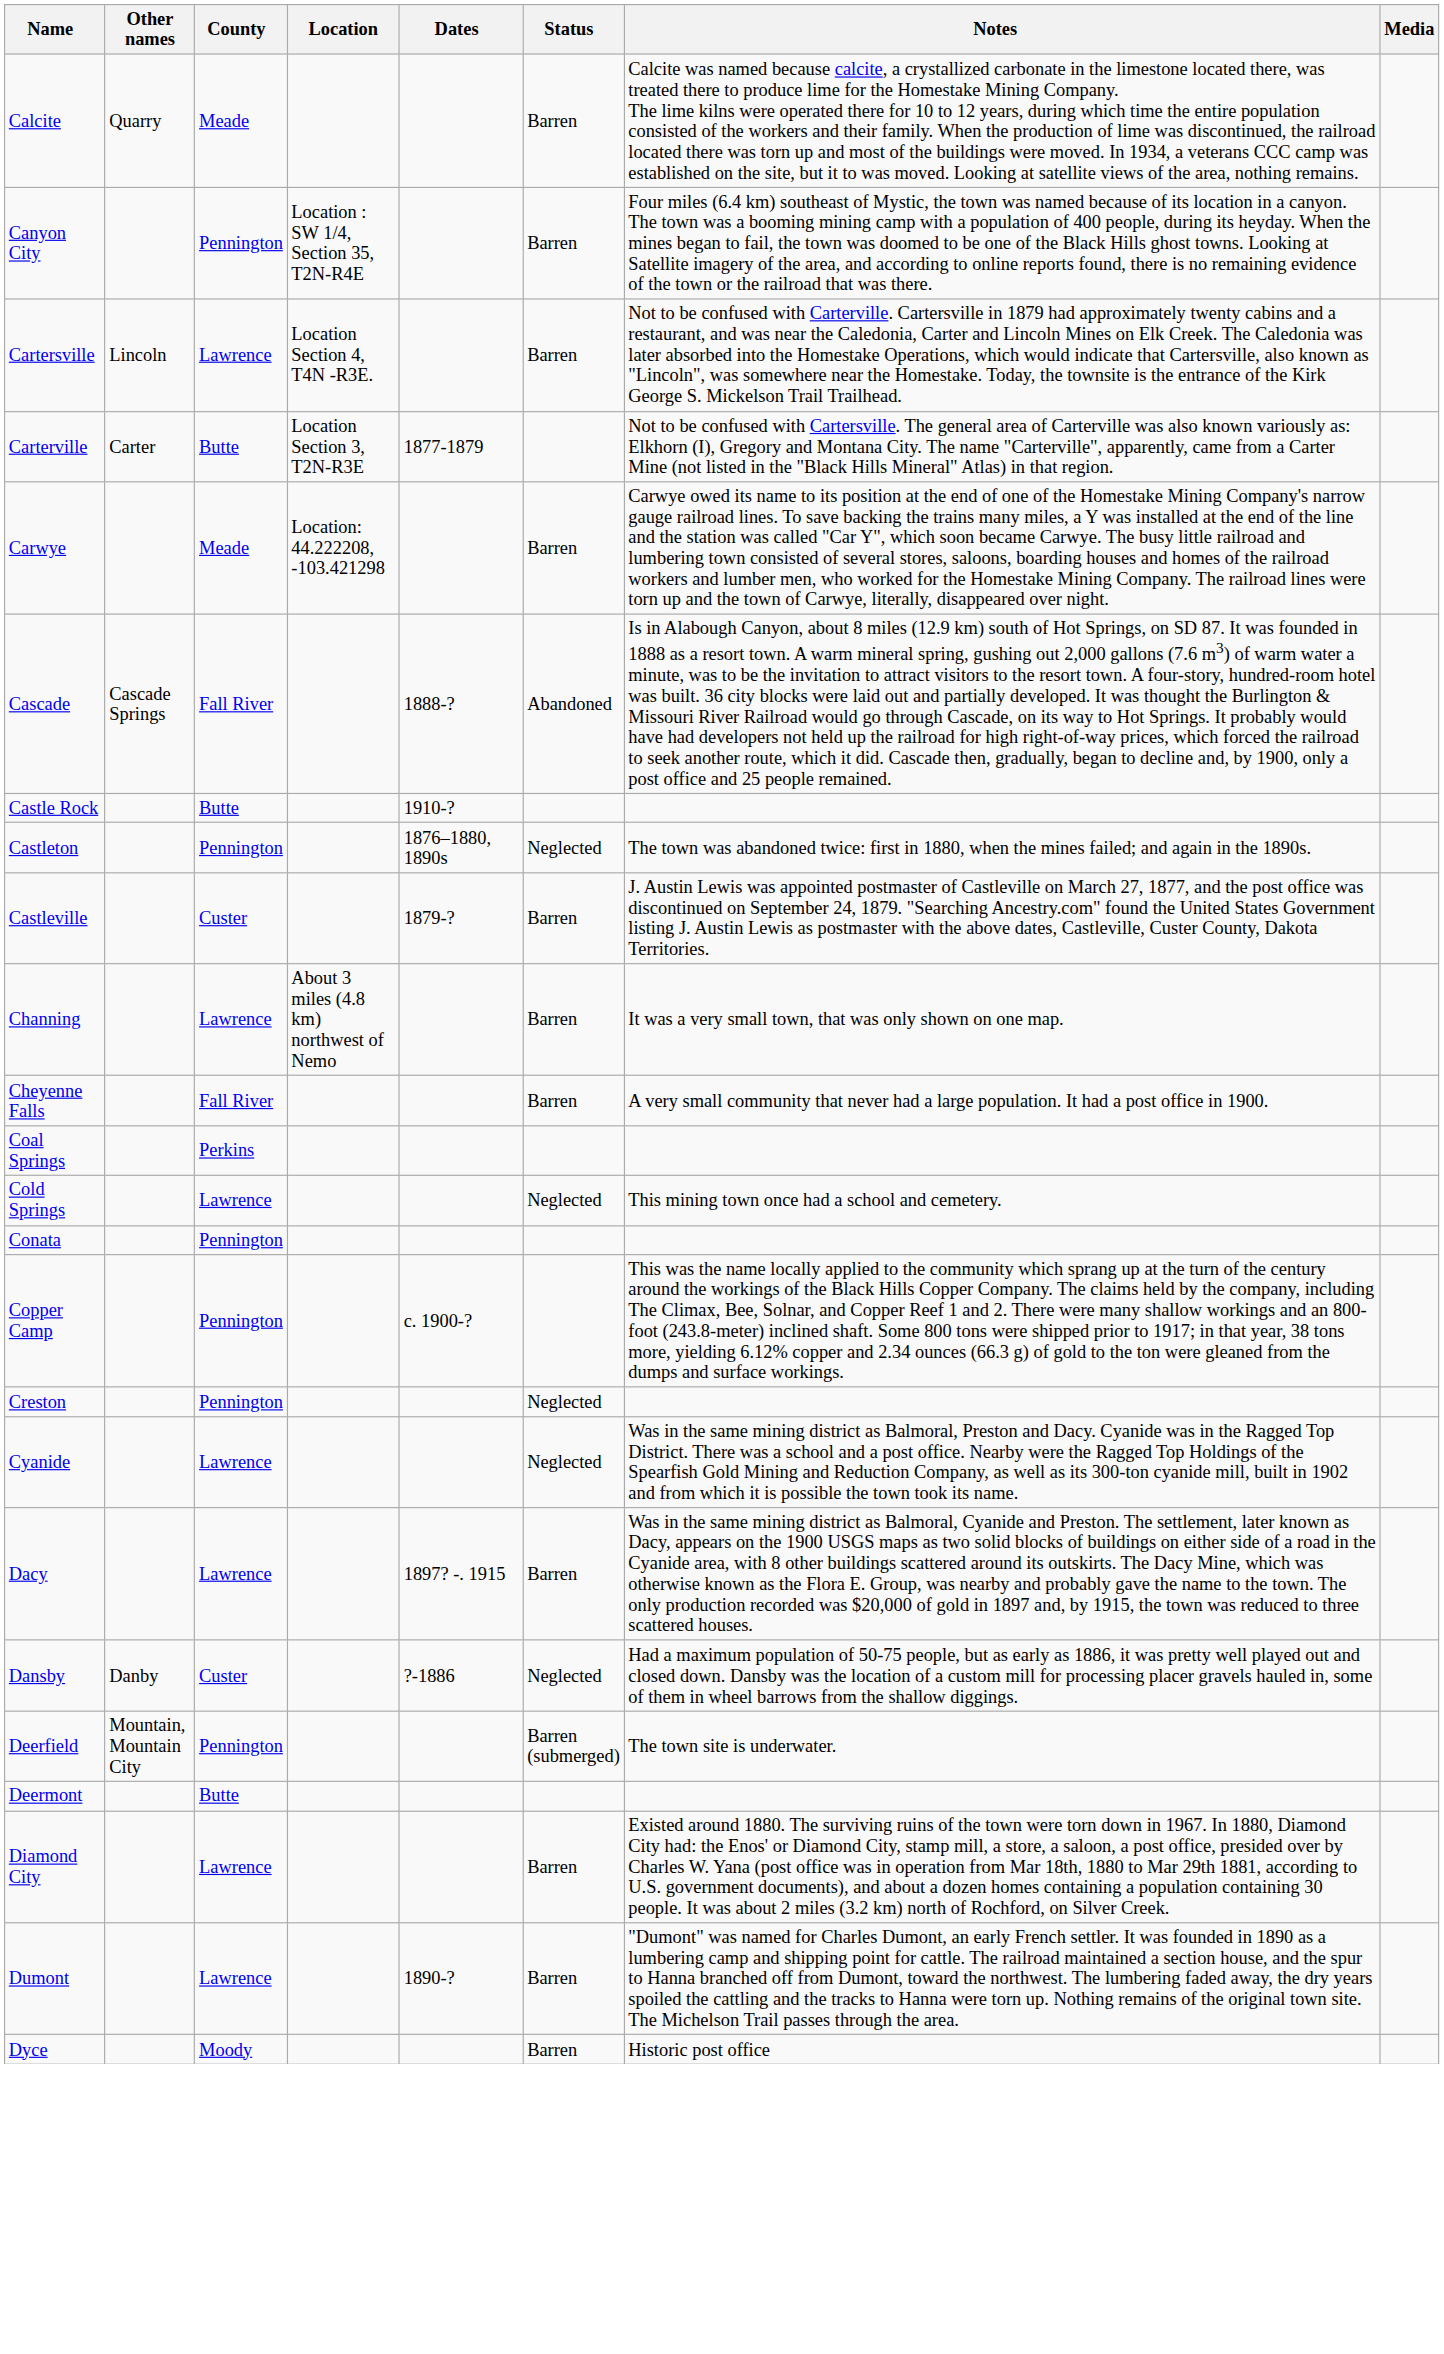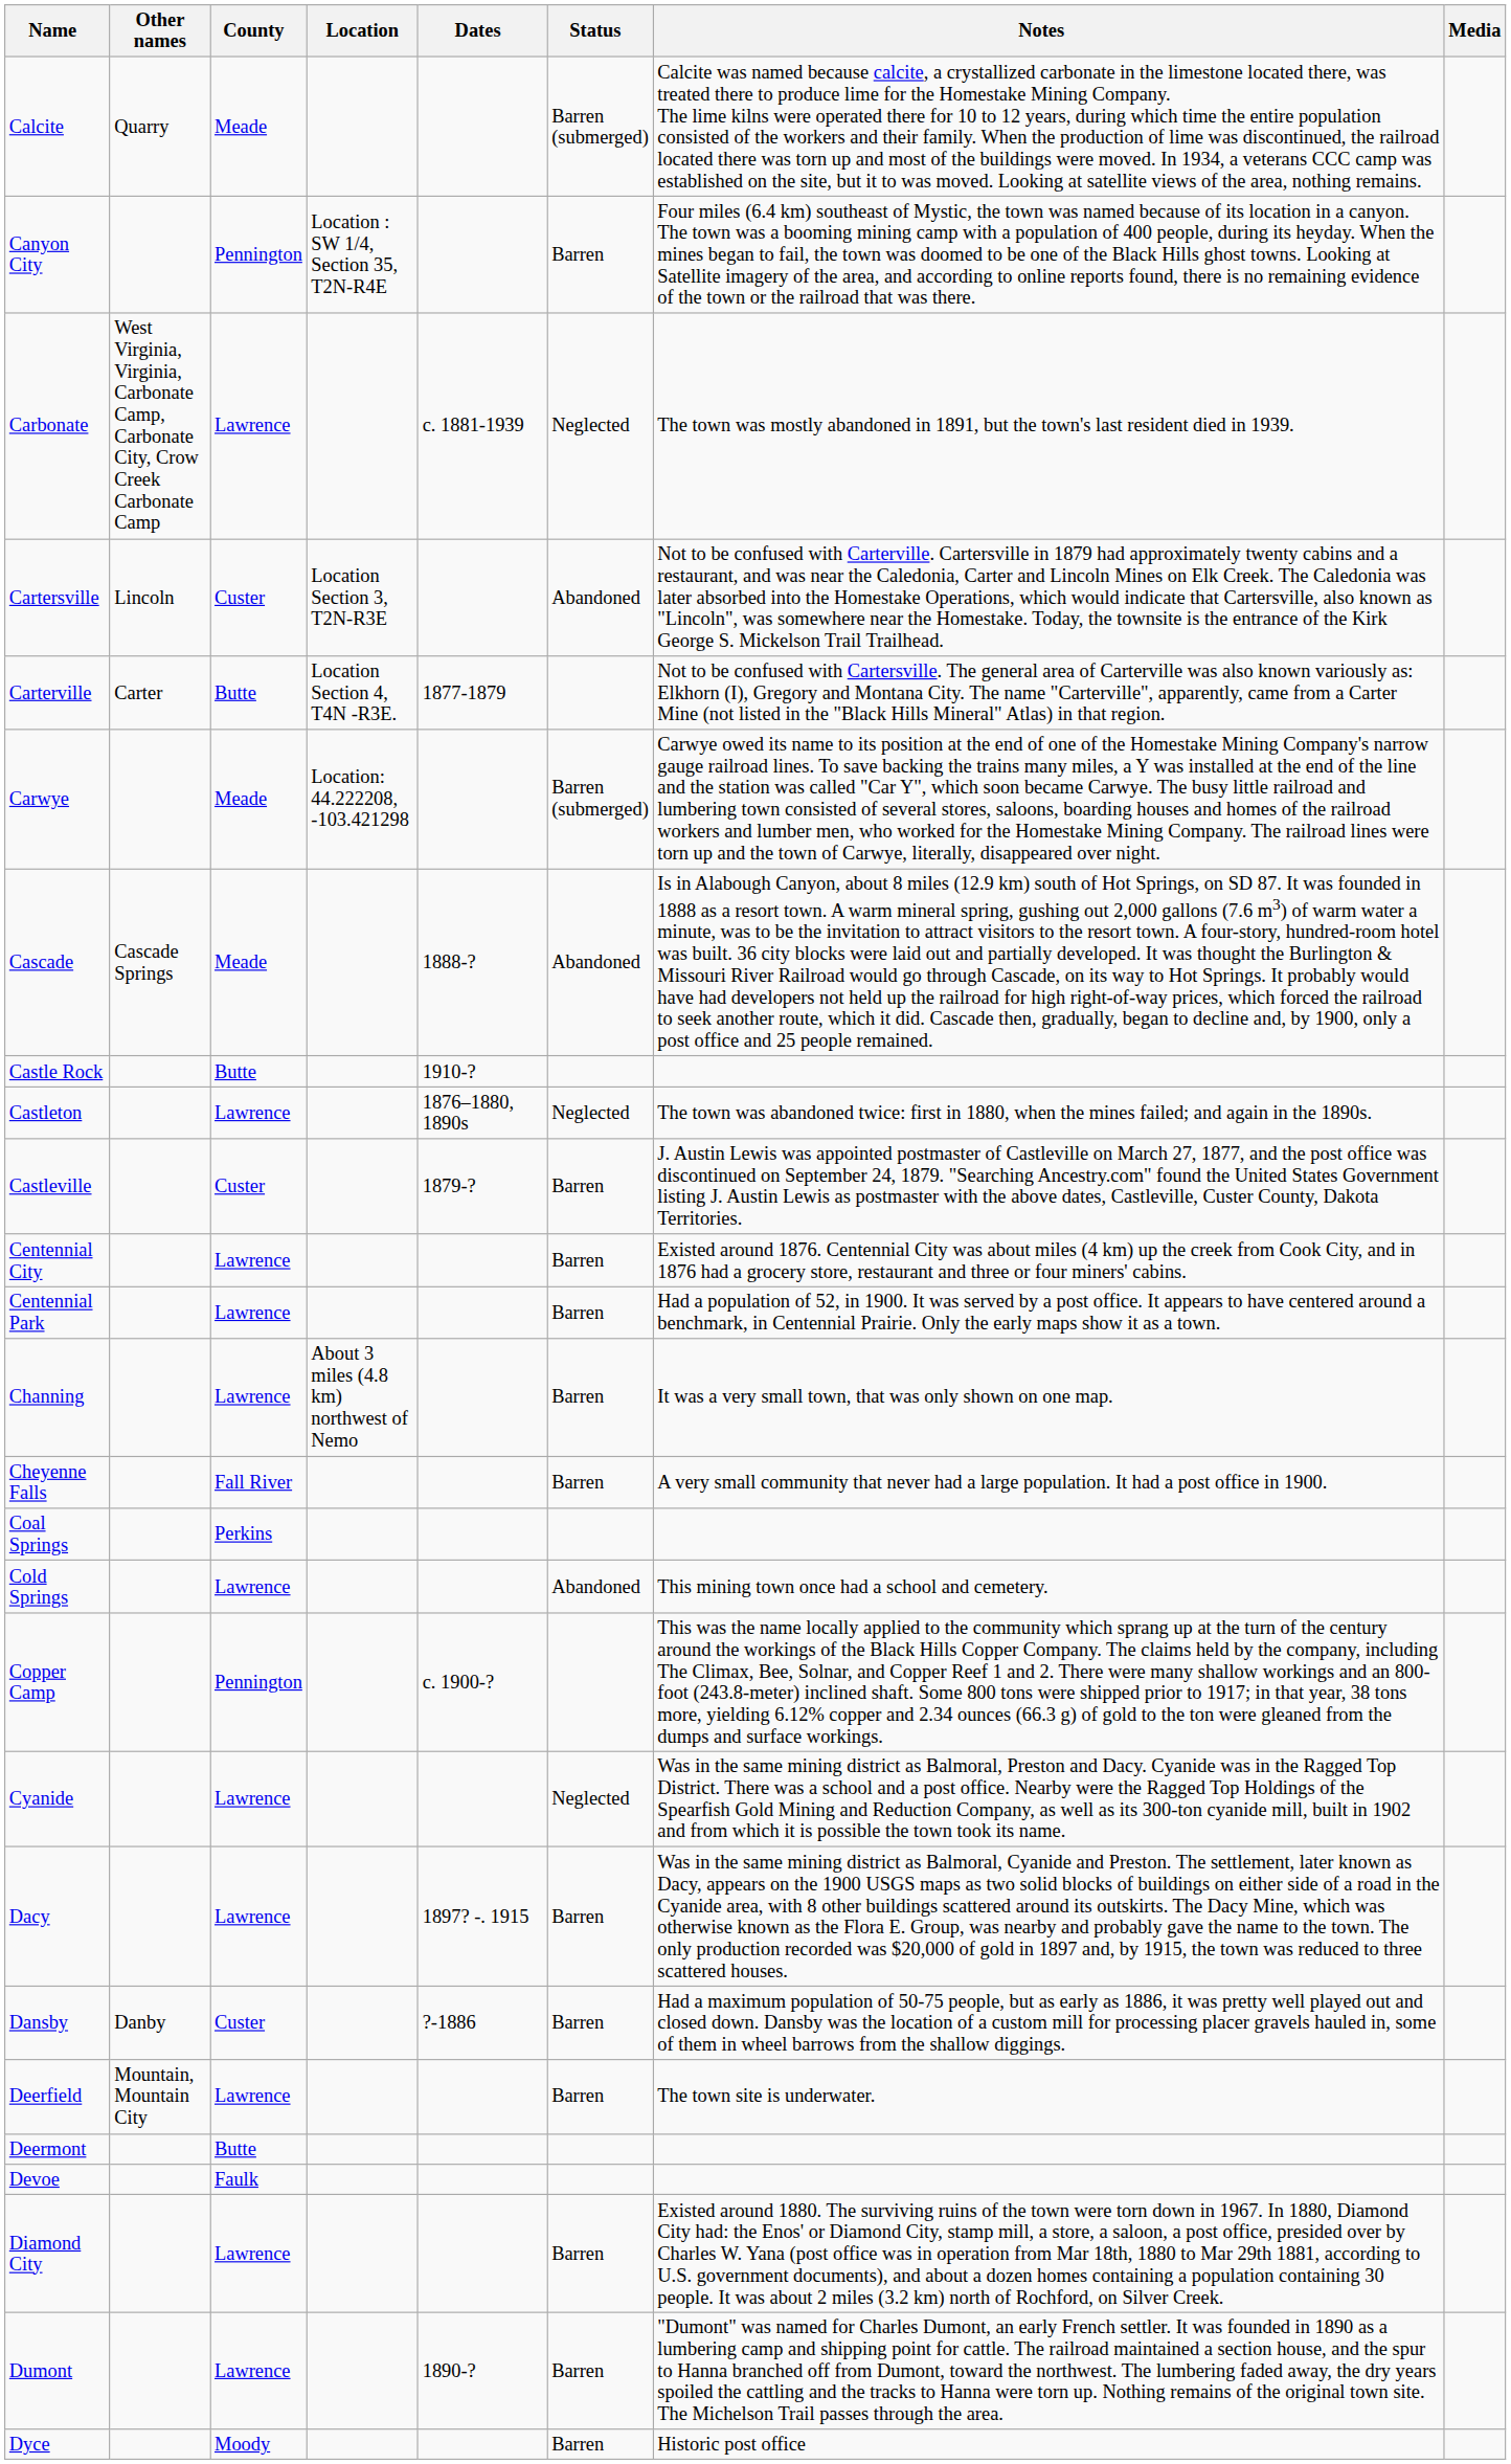 <table class="wikitable sortable">
 <tr>
 <th width="80"><strong>Name</strong>  </th>
 <th>Other names</th>
 <th width="50"><strong>County</strong>  </th>
 <th>Location</th>
 <th width="100"><strong>Dates</strong>  </th>
 <th width="50"><strong>Status</strong>  </th>
 <th width="650" class="unsortable"><strong>Notes</strong>   </th>
 <th>Media</th>
 </tr>
 <tr ->
 <td><a href='#'>Calcite</a></td>
 <td>Quarry</td>
 <td><a href='#'>Meade</a></td>
 <td></td>
 <td></td>
-<td>Barren</td>
+<td>Barren (submerged)</td>
 <td>Calcite was named because <a href='#'>calcite</a>, a crystallized carbonate in the limestone located there, was treated there to produce lime for the Homestake Mining Company.<br>The lime kilns were operated there for 10 to 12 years, during which time the entire population consisted of the workers and their family. When the production of lime was discontinued, the railroad located there was torn up and most of the buildings were moved. In 1934, a veterans CCC camp was established on the site, but it to was moved. Looking at satellite views of the area, nothing remains.</td>
 <td></td>
 </tr>
 <tr ->
 <td><a href='#'>Canyon City</a></td>
 <td></td>
 <td><a href='#'>Pennington</a></td>
 <td>Location : SW 1/4, Section 35, T2N-R4E</td>
 <td></td>
 <td>Barren</td>
 <td>Four miles (6.4 km) southeast of Mystic, the town was named because of its location in a canyon. The town was a booming mining camp with a population of 400 people, during its heyday. When the mines began to fail, the town was doomed to be one of the Black Hills ghost towns. Looking at Satellite imagery of the area, and according to online reports found, there is no remaining evidence of the town or the railroad that was there.</td>
 <td></td>
 </tr>
 <tr ->
+<td><a href='#'>Carbonate</a></td>
+<td>West Virginia, Virginia, Carbonate Camp, Carbonate City, Crow Creek Carbonate Camp</td>
+<td><a href='#'>Lawrence</a></td>
+<td></td>
+<td>c. 1881-1939</td>
+<td>Neglected</td>
+<td>The town was mostly abandoned in 1891, but the town's last resident died in 1939.</td>
+<td></td>
+</tr>
+<tr ->
 <td><a href='#'>Cartersville</a></td>
 <td>Lincoln</td>
-<td><a href='#'>Lawrence</a></td>
-<td>Location Section 4, T4N -R3E.</td>
+<td><a href='#'>Custer</a></td>
+<td>Location Section 3, T2N-R3E</td>
 <td></td>
-<td>Barren</td>
+<td>Abandoned</td>
 <td>Not to be confused with <a href='#'>Carterville</a>. Cartersville in 1879 had approximately twenty cabins and a restaurant, and was near the Caledonia, Carter and Lincoln Mines on Elk Creek. The Caledonia was later absorbed into the Homestake Operations, which would indicate that Cartersville, also known as "Lincoln", was somewhere near the Homestake. Today, the townsite is the entrance of the Kirk George S. Mickelson Trail Trailhead.</td>
 <td></td>
 </tr>
 <tr ->
 <td><a href='#'>Carterville</a></td>
 <td>Carter</td>
 <td><a href='#'>Butte</a></td>
-<td>Location Section 3, T2N-R3E</td>
+<td>Location Section 4, T4N -R3E.</td>
 <td>1877-1879</td>
 <td></td>
 <td>Not to be confused with <a href='#'>Cartersville</a>. The general area of Carterville was also known variously as: Elkhorn (I), Gregory and Montana City. The name "Carterville", apparently, came from a Carter Mine (not listed in the "Black Hills Mineral" Atlas) in that region.</td>
 <td></td>
 </tr>
 <tr ->
 <td><a href='#'>Carwye</a></td>
 <td></td>
 <td><a href='#'>Meade</a></td>
 <td>Location: 44.222208, -103.421298</td>
 <td></td>
-<td>Barren</td>
+<td>Barren (submerged)</td>
 <td>Carwye owed its name to its position at the end of one of the Homestake Mining Company's narrow gauge railroad lines. To save backing the trains many miles, a Y was installed at the end of the line and the station was called "Car Y", which soon became Carwye. The busy little railroad and lumbering town consisted of several stores, saloons, boarding houses and homes of the railroad workers and lumber men, who worked for the Homestake Mining Company. The railroad lines were torn up and the town of Carwye, literally, disappeared over night.</td>
 <td></td>
 </tr>
 <tr ->
 <td><a href='#'>Cascade</a></td>
 <td>Cascade Springs</td>
-<td><a href='#'>Fall River</a></td>
+<td><a href='#'>Meade</a></td>
 <td></td>
 <td>1888-?</td>
 <td>Abandoned</td>
 <td>Is in Alabough Canyon, about 8 miles (12.9 km) south of Hot Springs, on SD 87. It was founded in 1888 as a resort town. A warm mineral spring, gushing out 2,000 gallons (7.6 m<sup>3</sup>) of warm water a minute, was to be the invitation to attract visitors to the resort town. A four-story, hundred-room hotel was built. 36 city blocks were laid out and partially developed. It was thought the Burlington & Missouri River Railroad would go through Cascade, on its way to Hot Springs. It probably would have had developers not held up the railroad for high right-of-way prices, which forced the railroad to seek another route, which it did. Cascade then, gradually, began to decline and, by 1900, only a post office and 25 people remained.</td>
 <td></td>
 </tr>
 <tr ->
 <td><a href='#'>Castle Rock</a></td>
 <td></td>
 <td><a href='#'>Butte</a></td>
 <td></td>
 <td>1910-?</td>
 <td></td>
 <td></td>
 <td></td>
 </tr>
 <tr ->
 <td><a href='#'>Castleton</a></td>
 <td></td>
-<td><a href='#'>Pennington</a></td>
+<td><a href='#'>Lawrence</a></td>
 <td></td>
 <td>1876–1880, 1890s</td>
 <td>Neglected</td>
 <td>The town was abandoned twice: first in 1880, when the mines failed; and again in the 1890s.</td>
 <td></td>
 </tr>
 <tr ->
 <td><a href='#'>Castleville</a></td>
 <td></td>
 <td><a href='#'>Custer</a></td>
 <td></td>
 <td>1879-?</td>
 <td>Barren</td>
 <td>J. Austin Lewis was appointed postmaster of Castleville on March 27, 1877, and the post office was discontinued on September 24, 1879.  "Searching Ancestry.com" found the United States Government listing J. Austin Lewis as postmaster with the above dates, Castleville, Custer County, Dakota Territories.</td>
+<td></td>
+</tr>
+<tr ->
+<td><a href='#'>Centennial City</a></td>
+<td></td>
+<td><a href='#'>Lawrence</a></td>
+<td></td>
+<td></td>
+<td>Barren</td>
+<td>Existed around 1876. Centennial City was about  miles (4 km) up the creek from Cook City, and in 1876 had a grocery store, restaurant and three or four miners' cabins.</td>
+<td></td>
+</tr>
+<tr ->
+<td><a href='#'>Centennial Park</a></td>
+<td></td>
+<td><a href='#'>Lawrence</a></td>
+<td></td>
+<td></td>
+<td>Barren</td>
+<td>Had a population of 52, in 1900. It was served by a post office. It appears to have centered around a benchmark, in Centennial Prairie. Only the early maps show it as a town.</td>
 <td></td>
 </tr>
 <tr ->
 <td><a href='#'>Channing</a></td>
 <td></td>
 <td><a href='#'>Lawrence</a></td>
 <td>About 3 miles (4.8 km) northwest of Nemo</td>
 <td></td>
 <td>Barren</td>
 <td>It was a very small town, that was only shown on one map.</td>
 <td></td>
 </tr>
 <tr ->
 <td><a href='#'>Cheyenne Falls</a></td>
 <td></td>
 <td><a href='#'>Fall River</a></td>
 <td></td>
 <td></td>
 <td>Barren</td>
 <td>A very small community that never had a large population. It had a post office in 1900.</td>
 <td></td>
 </tr>
 <tr ->
 <td><a href='#'>Coal Springs</a></td>
 <td></td>
 <td><a href='#'>Perkins</a></td>
 <td></td>
 <td></td>
 <td></td>
 <td></td>
 <td></td>
 </tr>
 <tr ->
 <td><a href='#'>Cold Springs</a></td>
 <td></td>
 <td><a href='#'>Lawrence</a></td>
 <td></td>
 <td></td>
-<td>Neglected</td>
+<td>Abandoned</td>
 <td>This mining town once had a school and cemetery.</td>
-<td></td>
-</tr>
-<tr ->
-<td><a href='#'>Conata</a></td>
-<td></td>
-<td><a href='#'>Pennington</a></td>
-<td></td>
-<td></td>
-<td></td>
-<td></td>
 <td></td>
 </tr>
 <tr ->
 <td><a href='#'>Copper Camp</a></td>
 <td></td>
 <td><a href='#'>Pennington</a></td>
 <td></td>
 <td>c. 1900-?</td>
 <td></td>
 <td>This was the name locally applied to the community which sprang up at the turn of the century around the workings of the Black Hills Copper Company. The claims held by the company, including The Climax, Bee, Solnar, and Copper Reef 1 and 2. There were many shallow workings and an 800-foot (243.8-meter) inclined shaft. Some 800 tons were shipped prior to 1917; in that year, 38 tons more, yielding 6.12% copper and 2.34 ounces (66.3 g) of gold to the ton were gleaned from the dumps and surface workings.</td>
-<td></td>
-</tr>
-<tr ->
-<td><a href='#'>Creston</a></td>
-<td></td>
-<td><a href='#'>Pennington</a></td>
-<td></td>
-<td></td>
-<td>Neglected</td>
-<td></td>
 <td></td>
 </tr>
 <tr ->
 <td><a href='#'>Cyanide</a></td>
 <td></td>
 <td><a href='#'>Lawrence</a></td>
 <td></td>
 <td></td>
 <td>Neglected</td>
 <td>Was in the same mining district as Balmoral, Preston and Dacy. Cyanide was in the Ragged Top District. There was a school and a post office. Nearby were the Ragged Top Holdings of the Spearfish Gold Mining and Reduction Company, as well as its 300-ton cyanide mill, built in 1902 and from which it is possible the town took its name.</td>
 <td></td>
 </tr>
 <tr ->
 <td><a href='#'>Dacy</a></td>
 <td></td>
 <td><a href='#'>Lawrence</a></td>
 <td></td>
 <td>1897? -. 1915</td>
 <td>Barren</td>
 <td>Was in the same mining district as Balmoral, Cyanide and Preston. The settlement, later known as Dacy, appears on the 1900 USGS maps as two solid blocks of buildings on either side of a road in the Cyanide area, with 8 other buildings scattered around its outskirts. The Dacy Mine, which was otherwise known as the Flora E. Group, was nearby and probably gave the name to the town. The only production recorded was $20,000 of gold in 1897 and, by 1915, the town was reduced to three scattered houses.</td>
 <td></td>
 </tr>
 <tr ->
 <td><a href='#'>Dansby</a></td>
 <td>Danby</td>
 <td><a href='#'>Custer</a></td>
 <td></td>
 <td>?-1886</td>
-<td>Neglected</td>
+<td>Barren</td>
 <td>Had a maximum population of 50-75 people, but as early as 1886, it was pretty well played out and closed down. Dansby was the location of a custom mill for processing placer gravels hauled in, some of them in wheel barrows from the shallow diggings.</td>
 <td></td>
 </tr>
 <tr ->
 <td><a href='#'>Deerfield</a></td>
 <td>Mountain, Mountain City</td>
-<td><a href='#'>Pennington</a></td>
+<td><a href='#'>Lawrence</a></td>
 <td></td>
 <td></td>
-<td>Barren (submerged)</td>
+<td>Barren</td>
 <td>The town site is underwater.</td>
 <td></td>
 </tr>
 <tr ->
 <td><a href='#'>Deermont</a></td>
 <td></td>
 <td><a href='#'>Butte</a></td>
+<td></td>
+<td></td>
+<td></td>
+<td></td>
+<td></td>
+</tr>
+<tr ->
+<td><a href='#'>Devoe</a></td>
+<td></td>
+<td><a href='#'>Faulk</a></td>
 <td></td>
 <td></td>
 <td></td>
 <td></td>
 <td></td>
 </tr>
 <tr ->
 <td><a href='#'>Diamond City</a></td>
 <td></td>
 <td><a href='#'>Lawrence</a></td>
 <td></td>
 <td></td>
 <td>Barren</td>
 <td>Existed around 1880. The surviving ruins of the town were torn down in 1967. In 1880, Diamond City had: the Enos' or Diamond City, stamp mill, a store, a saloon, a post office, presided over by Charles W. Yana (post office was in operation from Mar 18th, 1880 to Mar 29th 1881, according to U.S. government documents), and about a dozen homes containing a population containing 30 people. It was about 2 miles (3.2 km) north of Rochford, on Silver Creek.</td>
 <td></td>
 </tr>
 <tr ->
 <td><a href='#'>Dumont</a></td>
 <td></td>
 <td><a href='#'>Lawrence</a></td>
 <td></td>
 <td>1890-?</td>
 <td>Barren</td>
 <td>"Dumont" was named for Charles Dumont, an early French settler. It was founded in 1890 as a lumbering camp and shipping point for cattle. The railroad maintained a section house, and the spur to Hanna branched off from Dumont, toward the northwest. The lumbering faded away, the dry years spoiled the cattling and the tracks to Hanna were torn up.  Nothing remains of the original town site. The Michelson Trail passes through the area.</td>
 <td></td>
 </tr>
 <tr ->
 <td><a href='#'>Dyce</a></td>
 <td></td>
 <td><a href='#'>Moody</a></td>
 <td></td>
 <td></td>
 <td>Barren</td>
 <td>Historic post office</td>
 <td></td>
 </tr>
 </table>
